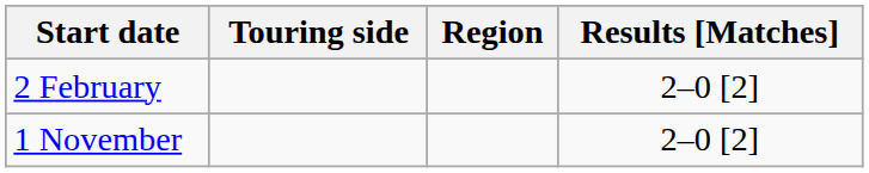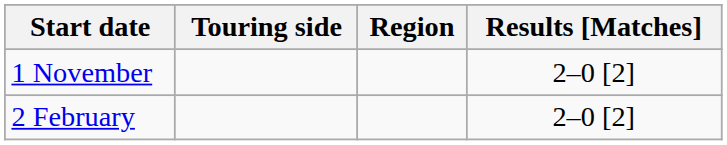 <table class="wikitable unsortable" style="white-space:nowrap" width=65%>
 <tr>
 <th style="text-align:center;">Start date</th>
 <th style="text-align:center;">Touring side</th>
 <th style="text-align:center;">Region</th>
 <th style="text-align:center;">Results [Matches]</th>
 </tr>
 <tr>
+<td><a href='#'>1 November</a></td>
+<td></td>
+<td></td>
+<td style="text-align:center;">2–0 [2]</td>
+</tr>
+<tr>
 <td><a href='#'>2 February</a></td>
 <td></td>
 <td></td>
 <td style="text-align:center;">2–0 [2]</td>
 </tr>
-<tr>
-<td><a href='#'>1 November</a></td>
-<td></td>
-<td></td>
-<td style="text-align:center;">2–0 [2]</td>
-</tr>
 </table>
